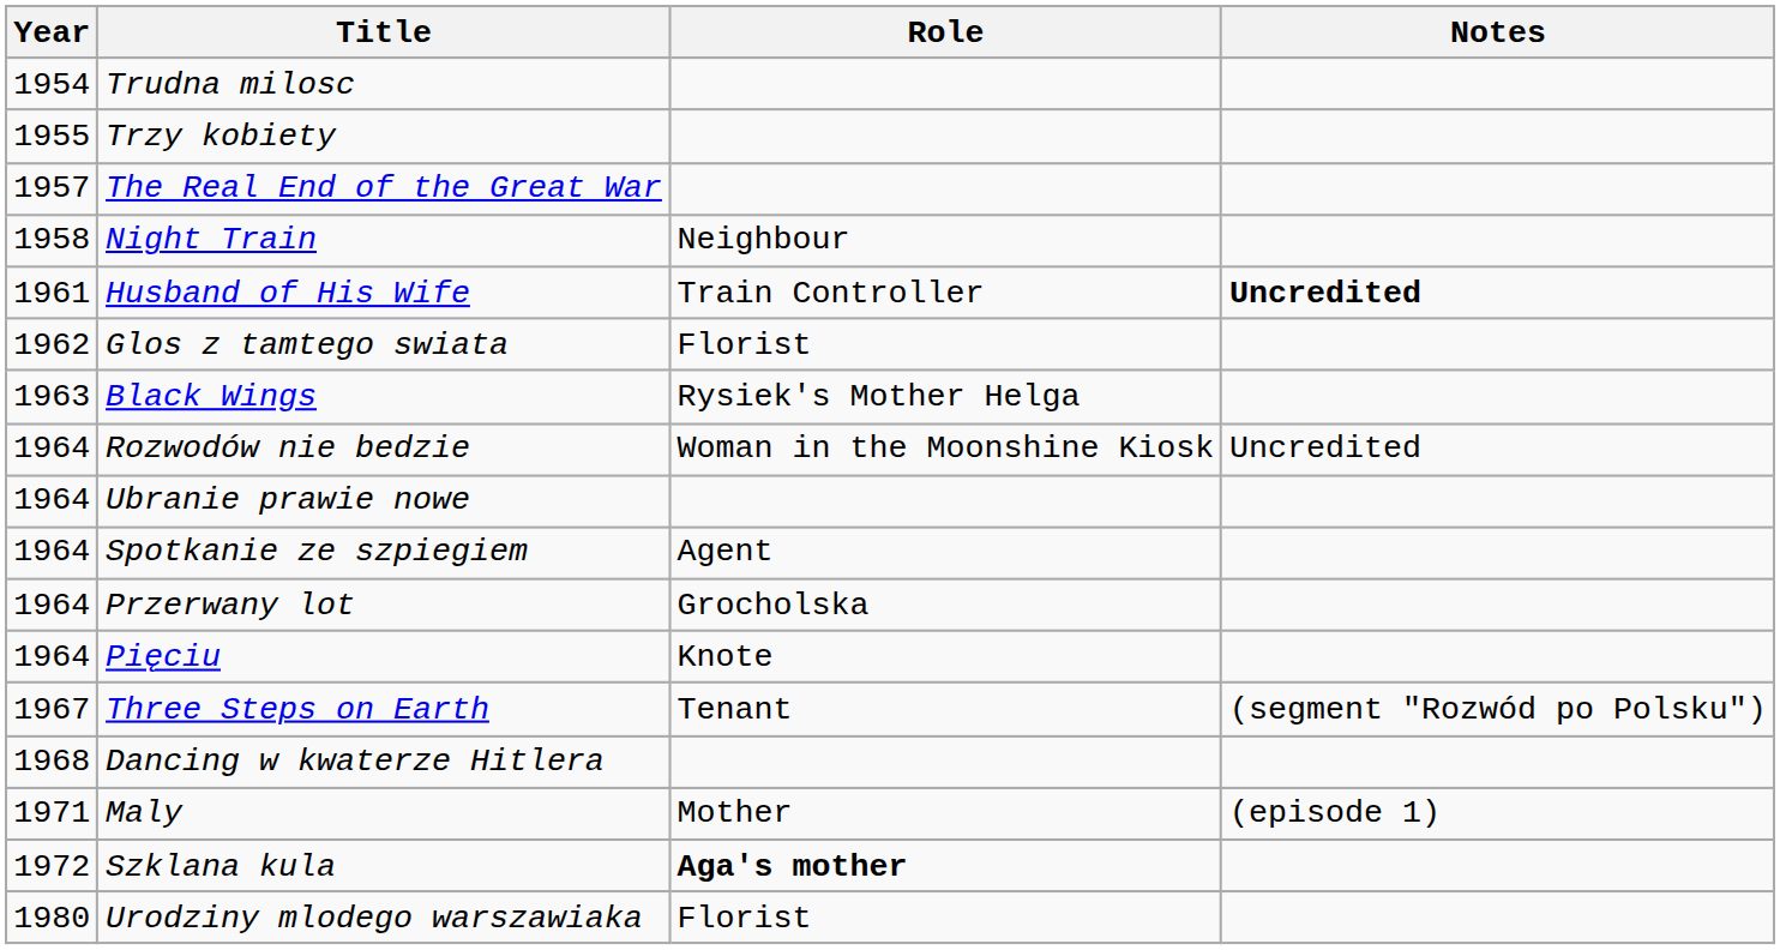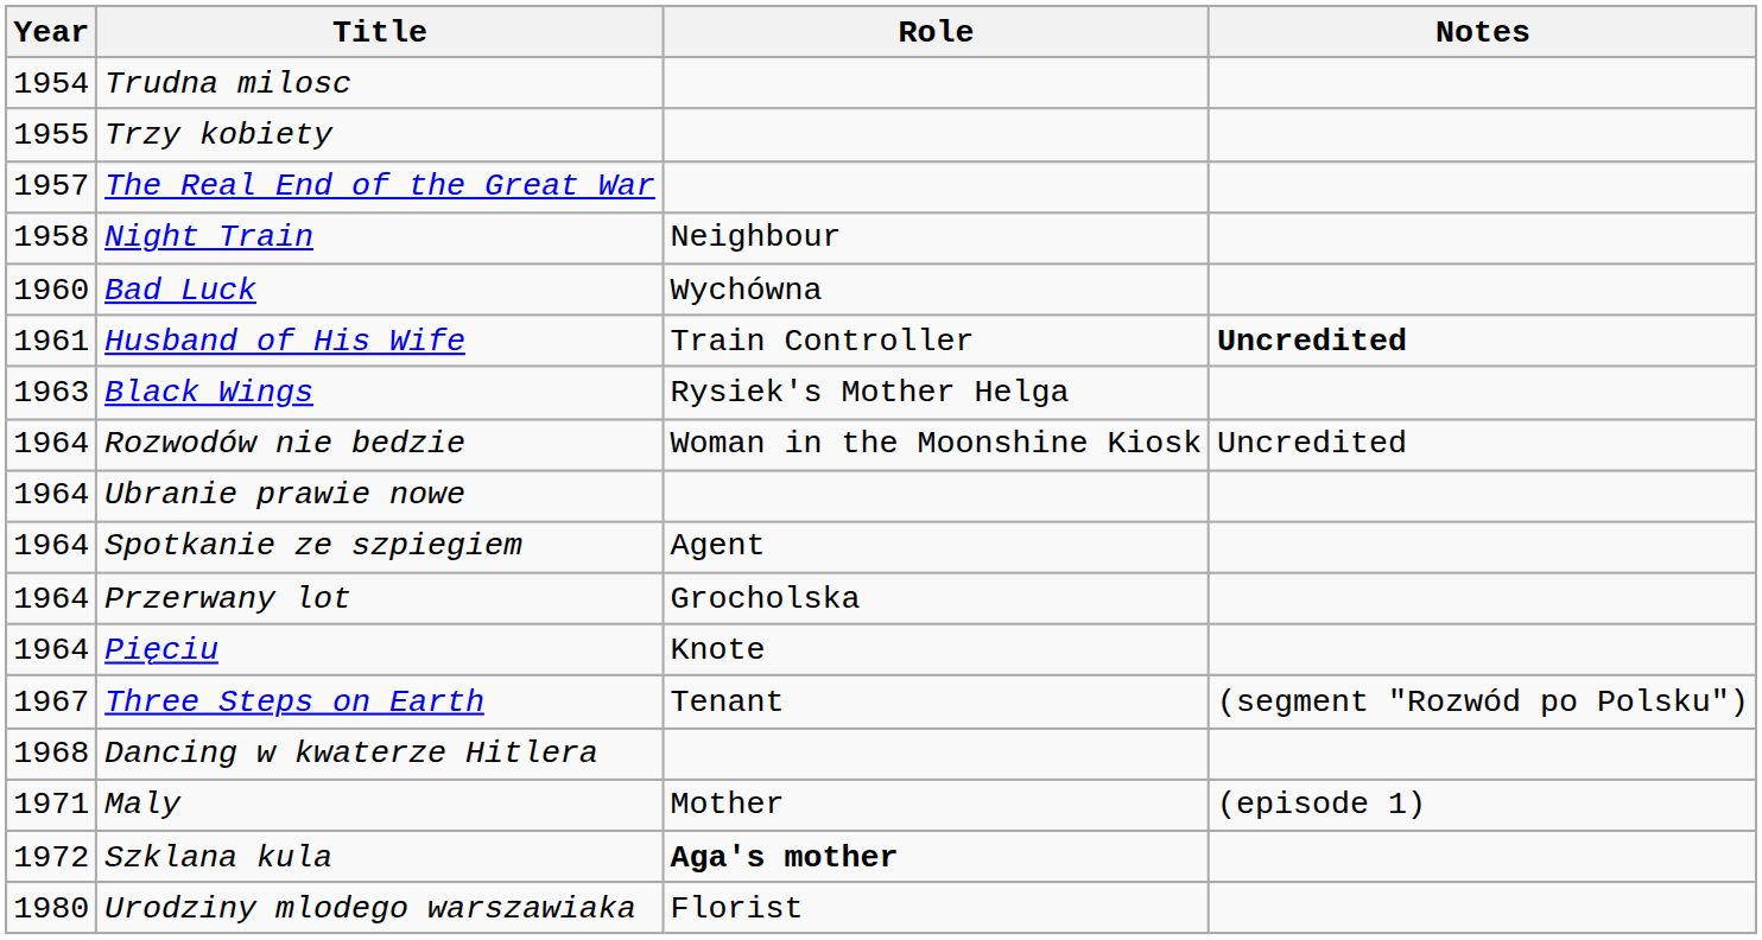 <table class="wikitable">
 <tr>
 <th>Year</th>
 <th>Title</th>
 <th>Role</th>
 <th>Notes</th>
 </tr>
 <tr>
 <td>1954</td>
 <td><em>Trudna milosc</em></td>
 <td></td>
 <td></td>
 </tr>
 <tr>
 <td>1955</td>
 <td><em>Trzy kobiety</em></td>
 <td></td>
 <td></td>
 </tr>
 <tr>
 <td>1957</td>
 <td><em><a href='#'>The Real End of the Great War</a></em></td>
 <td></td>
 <td></td>
 </tr>
 <tr>
 <td>1958</td>
 <td><em><a href='#'>Night Train</a></em></td>
 <td>Neighbour</td>
 <td></td>
 </tr>
 <tr>
+<td>1960</td>
+<td><em><a href='#'>Bad Luck</a></em></td>
+<td>Wychówna</td>
+<td></td>
+</tr>
+<tr>
 <td>1961</td>
 <td><em><a href='#'>Husband of His Wife</a></em></td>
 <td>Train Controller</td>
 <td><strong>Uncredited</strong></td>
-</tr>
-<tr>
-<td>1962</td>
-<td><em>Glos z tamtego swiata</em></td>
-<td>Florist</td>
-<td></td>
 </tr>
 <tr>
 <td>1963</td>
 <td><em><a href='#'>Black Wings</a></em></td>
 <td>Rysiek's Mother Helga</td>
 <td></td>
 </tr>
 <tr>
 <td>1964</td>
 <td><em>Rozwodów nie bedzie</em></td>
 <td>Woman in the Moonshine Kiosk</td>
 <td>Uncredited</td>
 </tr>
 <tr>
 <td>1964</td>
 <td><em>Ubranie prawie nowe</em></td>
 <td></td>
 <td></td>
 </tr>
 <tr>
 <td>1964</td>
 <td><em>Spotkanie ze szpiegiem</em></td>
 <td>Agent</td>
 <td></td>
 </tr>
 <tr>
 <td>1964</td>
 <td><em>Przerwany lot</em></td>
 <td>Grocholska</td>
 <td></td>
 </tr>
 <tr>
 <td>1964</td>
 <td><em><a href='#'>Pięciu</a></em></td>
 <td>Knote</td>
 <td></td>
 </tr>
 <tr>
 <td>1967</td>
 <td><em><a href='#'>Three Steps on Earth</a></em></td>
 <td>Tenant</td>
 <td>(segment "Rozwód po Polsku")</td>
 </tr>
 <tr>
 <td>1968</td>
 <td><em>Dancing w kwaterze Hitlera</em></td>
 <td></td>
 <td></td>
 </tr>
 <tr>
 <td>1971</td>
 <td><em>Maly</em></td>
 <td>Mother</td>
 <td>(episode 1)</td>
 </tr>
 <tr>
 <td>1972</td>
 <td><em>Szklana kula</em></td>
 <td><strong>Aga's mother</strong></td>
 <td></td>
 </tr>
 <tr>
 <td>1980</td>
 <td><em>Urodziny mlodego warszawiaka</em></td>
 <td>Florist</td>
 <td></td>
 </tr>
 </table>
